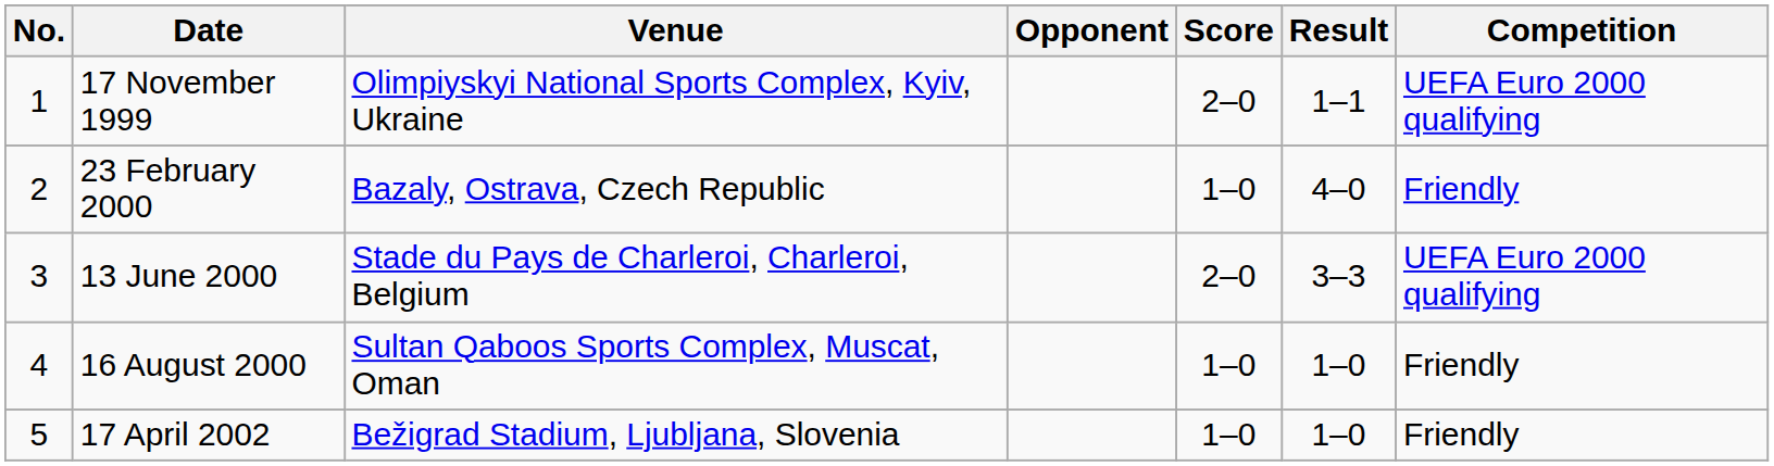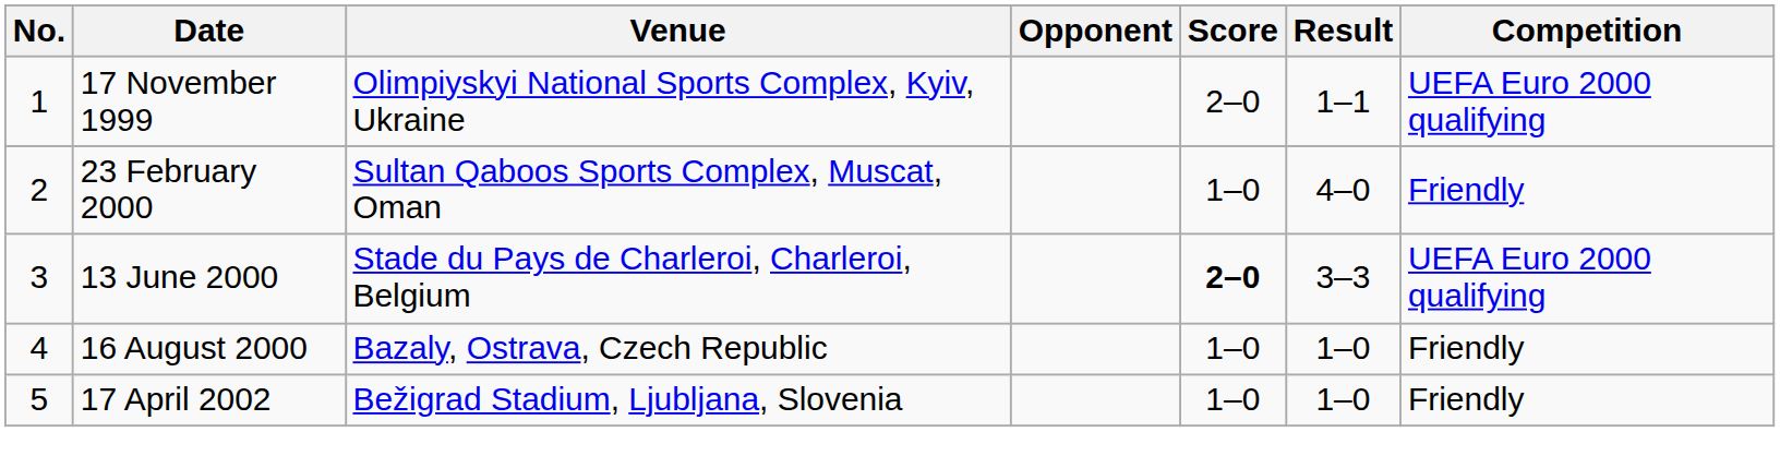 <table class="wikitable sortable">
 <tr>
 <th scope="col">No.</th>
 <th scope="col">Date</th>
 <th scope="col">Venue</th>
 <th scope="col">Opponent</th>
 <th scope="col">Score</th>
 <th scope="col">Result</th>
 <th scope="col">Competition</th>
 </tr>
 <tr>
 <td align="center">1</td>
 <td>17 November 1999</td>
 <td><a href='#'>Olimpiyskyi National Sports Complex</a>, <a href='#'>Kyiv</a>, Ukraine</td>
 <td></td>
 <td align="center">2–0</td>
 <td align="center">1–1</td>
 <td><a href='#'>UEFA Euro 2000 qualifying</a></td>
 </tr>
 <tr>
 <td align="center">2</td>
 <td>23 February 2000</td>
-<td><a href='#'>Bazaly</a>, <a href='#'>Ostrava</a>, Czech Republic</td>
+<td><a href='#'>Sultan Qaboos Sports Complex</a>, <a href='#'>Muscat</a>, Oman</td>
 <td></td>
 <td align="center">1–0</td>
 <td align="center">4–0</td>
 <td><a href='#'>Friendly</a></td>
 </tr>
 <tr>
 <td align="center">3</td>
 <td>13 June 2000</td>
 <td><a href='#'>Stade du Pays de Charleroi</a>, <a href='#'>Charleroi</a>, Belgium</td>
 <td></td>
-<td align="center">2–0</td>
+<td align="center"><strong>2–0</strong></td>
 <td align="center">3–3</td>
 <td><a href='#'>UEFA Euro 2000 qualifying</a></td>
 </tr>
 <tr>
 <td align="center">4</td>
 <td>16 August 2000</td>
-<td><a href='#'>Sultan Qaboos Sports Complex</a>, <a href='#'>Muscat</a>, Oman</td>
+<td><a href='#'>Bazaly</a>, <a href='#'>Ostrava</a>, Czech Republic</td>
 <td></td>
 <td align="center">1–0</td>
 <td align="center">1–0</td>
 <td>Friendly</td>
 </tr>
 <tr>
 <td align="center">5</td>
 <td>17 April 2002</td>
 <td><a href='#'>Bežigrad Stadium</a>, <a href='#'>Ljubljana</a>, Slovenia</td>
 <td></td>
 <td align="center">1–0</td>
 <td align="center">1–0</td>
 <td>Friendly</td>
 </tr>
 </table>
